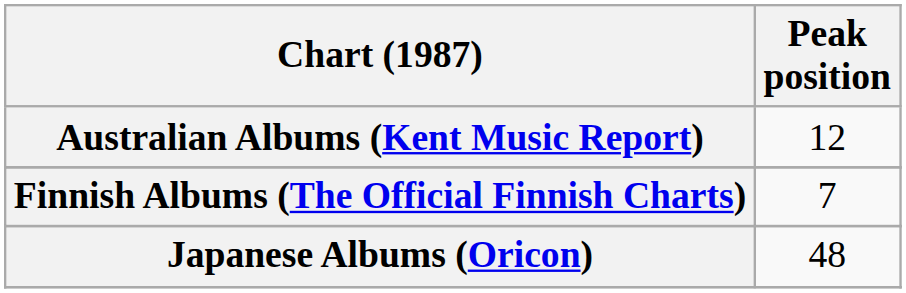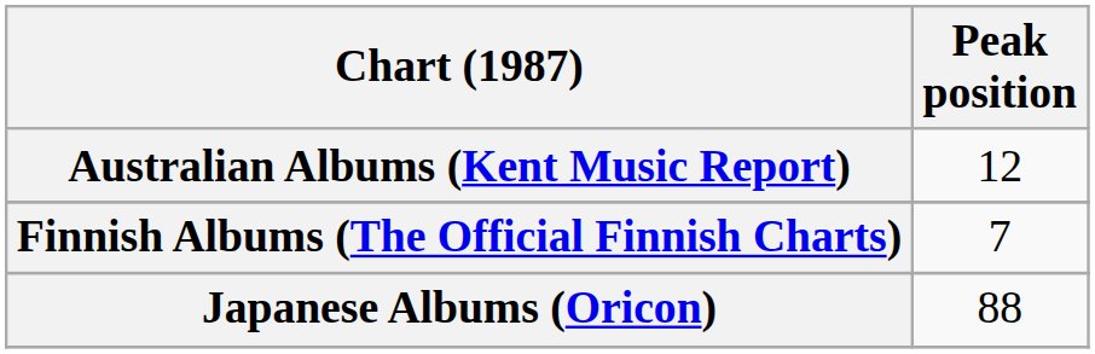 <table class="wikitable plainrowheaders sortable" style="text-align:center;">
 <tr>
 <th>Chart (1987)</th>
 <th>Peak<br>position</th>
 </tr>
 <tr>
 <th scope="row">Australian Albums (<a href='#'>Kent Music Report</a>)</th>
 <td>12</td>
 </tr>
 <tr>
 </tr>
 <tr>
 </tr>
 <tr>
 </tr>
 <tr>
 <th scope="row">Finnish Albums (<a href='#'>The Official Finnish Charts</a>)</th>
 <td align="center">7</td>
 </tr>
 <tr>
 </tr>
 <tr>
 <th scope="row">Japanese Albums (<a href='#'>Oricon</a>)</th>
-<td align="center">48</td>
+<td align="center">88</td>
 </tr>
 <tr>
 </tr>
 <tr>
 </tr>
 <tr>
 </tr>
 <tr>
 </tr>
 <tr>
 </tr>
 </table>
